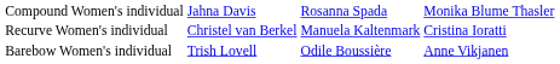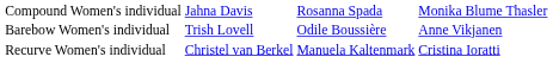 <table>
 <tr>
 <td>Compound Women's individual<br></td>
 <td> <a href='#'>Jahna Davis</a></td>
 <td> <a href='#'>Rosanna Spada</a></td>
 <td> <a href='#'>Monika Blume Thasler</a></td>
 </tr>
 <tr>
+<td>Barebow Women's individual<br></td>
+<td> <a href='#'>Trish Lovell</a></td>
+<td> <a href='#'>Odile Boussière</a></td>
+<td> <a href='#'>Anne Vikjanen</a></td>
+</tr>
+<tr>
 <td>Recurve Women's individual<br></td>
 <td> <a href='#'>Christel van Berkel</a></td>
 <td> <a href='#'>Manuela Kaltenmark</a></td>
 <td> <a href='#'>Cristina Ioratti</a></td>
 </tr>
-<tr>
-<td>Barebow Women's individual<br></td>
-<td> <a href='#'>Trish Lovell</a></td>
-<td> <a href='#'>Odile Boussière</a></td>
-<td> <a href='#'>Anne Vikjanen</a></td>
-</tr>
 </table>
